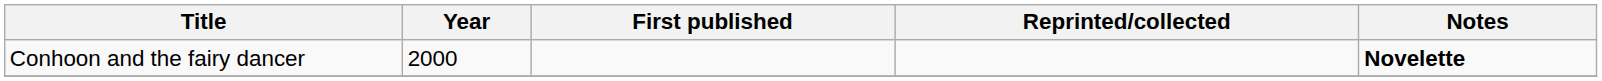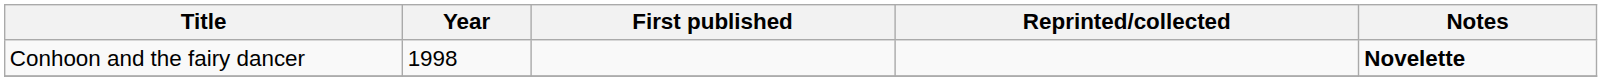 <table class='wikitable sortable' width='90%'>
 <tr>
 <th width=25%>Title</th>
 <th>Year</th>
 <th>First published</th>
 <th>Reprinted/collected</th>
 <th>Notes</th>
 </tr>
 <tr>
 <td>Conhoon and the fairy dancer</td>
-<td>2000</td>
+<td>1998</td>
 <td></td>
 <td></td>
 <td><strong>Novelette</strong></td>
 </tr>
 <tr>
 </tr>
 </table>
